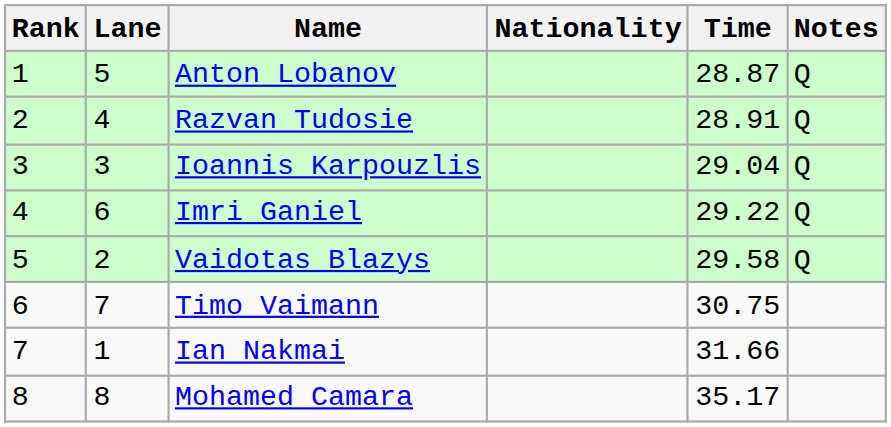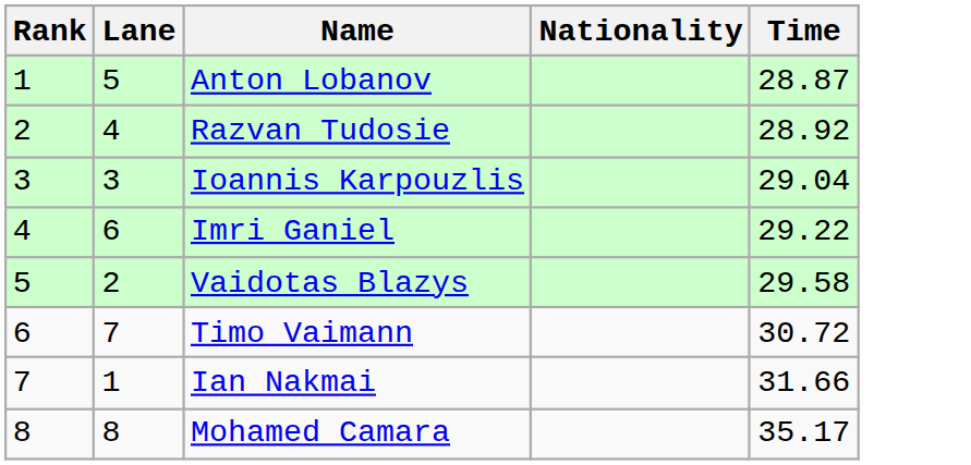 <table class="wikitable">
 <tr>
 <th>Rank</th>
 <th>Lane</th>
 <th>Name</th>
 <th>Nationality</th>
 <th>Time</th>
-<th>Notes</th>
 </tr>
 <tr bgcolor=ccffcc>
 <td>1</td>
 <td>5</td>
 <td><a href='#'>Anton Lobanov</a></td>
 <td></td>
 <td>28.87</td>
-<td>Q</td>
 </tr>
 <tr bgcolor=ccffcc>
 <td>2</td>
 <td>4</td>
 <td><a href='#'>Razvan Tudosie</a></td>
 <td></td>
-<td>28.91</td>
-<td>Q</td>
+<td>28.92</td>
 </tr>
 <tr bgcolor=ccffcc>
 <td>3</td>
 <td>3</td>
 <td><a href='#'>Ioannis Karpouzlis</a></td>
 <td></td>
 <td>29.04</td>
-<td>Q</td>
 </tr>
 <tr bgcolor=ccffcc>
 <td>4</td>
 <td>6</td>
 <td><a href='#'>Imri Ganiel</a></td>
 <td></td>
 <td>29.22</td>
-<td>Q</td>
 </tr>
 <tr bgcolor=ccffcc>
 <td>5</td>
 <td>2</td>
 <td><a href='#'>Vaidotas Blazys</a></td>
 <td></td>
 <td>29.58</td>
-<td>Q</td>
 </tr>
 <tr>
 <td>6</td>
 <td>7</td>
 <td><a href='#'>Timo Vaimann</a></td>
 <td></td>
-<td>30.75</td>
-<td></td>
+<td>30.72</td>
 </tr>
 <tr>
 <td>7</td>
 <td>1</td>
 <td><a href='#'>Ian Nakmai</a></td>
 <td></td>
 <td>31.66</td>
-<td></td>
 </tr>
 <tr>
 <td>8</td>
 <td>8</td>
 <td><a href='#'>Mohamed Camara</a></td>
 <td></td>
 <td>35.17</td>
-<td></td>
 </tr>
 </table>
